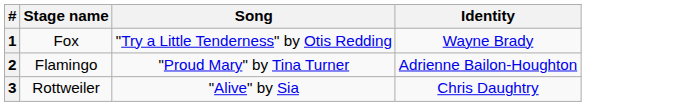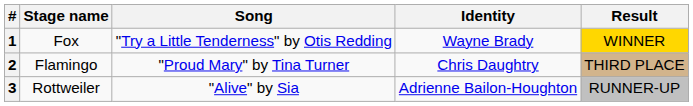 <table class="wikitable plainrowheaders" style="text-align: center;">
 <tr>
 <th>#</th>
 <th>Stage name</th>
 <th>Song</th>
 <th>Identity</th>
+<th>Result</th>
 </tr>
 <tr>
 <th>1</th>
 <td>Fox</td>
 <td>"<a href='#'>Try a Little Tenderness</a>" by <a href='#'>Otis Redding</a></td>
 <td><a href='#'>Wayne Brady</a></td>
+<td bgcolor=gold>WINNER</td>
 </tr>
 <tr>
 <th>2</th>
 <td>Flamingo</td>
 <td>"<a href='#'>Proud Mary</a>" by <a href='#'>Tina Turner</a></td>
-<td><a href='#'>Adrienne Bailon-Houghton</a></td>
+<td><a href='#'>Chris Daughtry</a></td>
+<td bgcolor=tan>THIRD PLACE</td>
 </tr>
 <tr>
 <th>3</th>
 <td>Rottweiler</td>
 <td>"<a href='#'>Alive</a>" by <a href='#'>Sia</a></td>
-<td><a href='#'>Chris Daughtry</a></td>
+<td><a href='#'>Adrienne Bailon-Houghton</a></td>
+<td bgcolor=silver>RUNNER-UP</td>
 </tr>
 </table>
